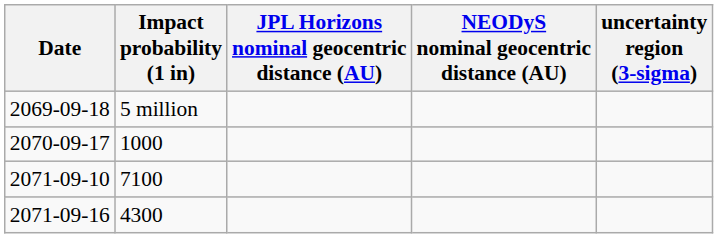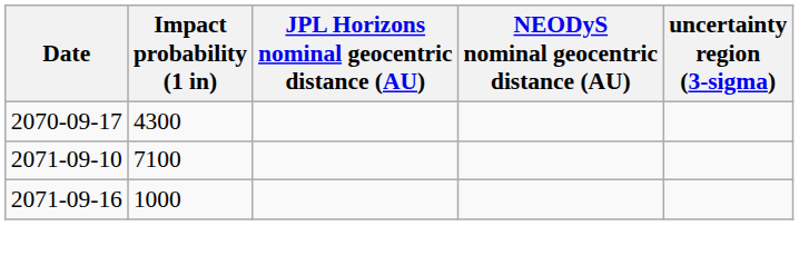 <table class="wikitable sortable" style="font-size: 0.9em;">
 <tr>
 <th>Date</th>
 <th>Impact<br>probability<br>(1 in)</th>
 <th><a href='#'>JPL Horizons</a><br><a href='#'>nominal</a> geocentric<br>distance (<a href='#'>AU</a>)</th>
 <th><a href='#'>NEODyS</a><br>nominal geocentric<br>distance (AU)</th>
 <th>uncertainty<br>region<br>(<a href='#'>3-sigma</a>)</th>
 </tr>
 <tr>
-<td>2069-09-18</td>
-<td>5 million</td>
-<td></td>
-<td></td>
-<td></td>
-</tr>
-<tr>
 <td>2070-09-17</td>
-<td>1000</td>
+<td>4300</td>
 <td></td>
 <td></td>
 <td></td>
 </tr>
 <tr>
 <td>2071-09-10</td>
 <td>7100</td>
 <td></td>
 <td></td>
 <td></td>
 </tr>
 <tr>
 <td>2071-09-16</td>
-<td>4300</td>
+<td>1000</td>
 <td></td>
 <td></td>
 <td></td>
 </tr>
 </table>
